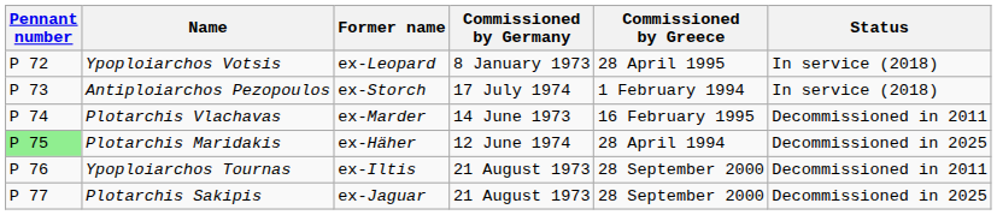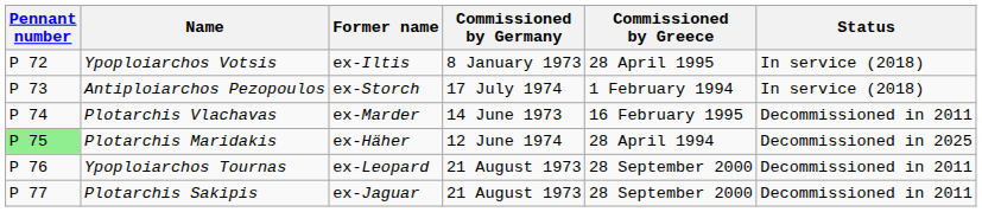 <table class="wikitable">
 <tr>
 <th><a href='#'>Pennant<br>number</a></th>
 <th>Name</th>
 <th>Former name</th>
 <th>Commissioned<br>by Germany</th>
 <th>Commissioned<br>by Greece</th>
 <th>Status</th>
 </tr>
 <tr>
 <td>P 72</td>
 <td><em>Ypoploiarchos Votsis</em></td>
-<td>ex-<em>Leopard</em></td>
+<td>ex-<em>Iltis</em></td>
 <td>8 January 1973</td>
 <td>28 April 1995</td>
 <td>In service (2018)</td>
 </tr>
 <tr>
 <td>P 73</td>
 <td><em>Antiploiarchos Pezopoulos</em></td>
 <td>ex-<em>Storch</em></td>
 <td>17 July 1974</td>
 <td>1 February 1994</td>
 <td>In service (2018)</td>
 </tr>
 <tr>
 <td>P 74</td>
 <td><em>Plotarchis Vlachavas</em></td>
 <td>ex-<em>Marder</em></td>
 <td>14 June 1973</td>
 <td>16 February 1995</td>
 <td>Decommissioned in 2011</td>
 </tr>
 <tr>
 <td style="background: lightgreen;">P 75</td>
 <td><em>Plotarchis Maridakis</em></td>
 <td>ex-<em>Häher</em></td>
 <td>12 June 1974</td>
 <td>28 April 1994</td>
 <td>Decommissioned in 2025</td>
 </tr>
 <tr>
 <td>P 76</td>
 <td><em>Ypoploiarchos Tournas</em></td>
-<td>ex-<em>Iltis</em></td>
+<td>ex-<em>Leopard</em></td>
 <td>21 August 1973</td>
 <td>28 September 2000</td>
 <td>Decommissioned in 2011</td>
 </tr>
 <tr>
 <td>P 77</td>
 <td><em>Plotarchis Sakipis</em></td>
 <td>ex-<em>Jaguar</em></td>
 <td>21 August 1973</td>
 <td>28 September 2000</td>
-<td>Decommissioned in 2025</td>
+<td>Decommissioned in 2011</td>
 </tr>
 </table>
